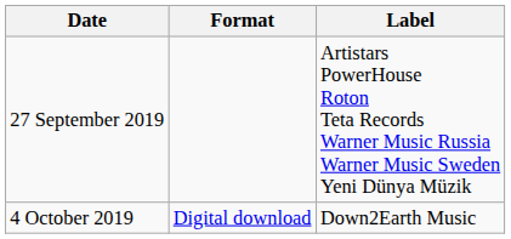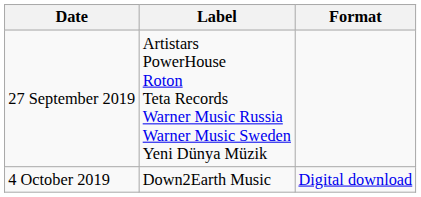 <table class="wikitable plainrowheaders">
 <tr>
 <th scope="col">Date</th>
+<th scope="col">Label</th>
 <th scope="col">Format</th>
-<th scope="col">Label</th>
 </tr>
 <tr>
 <td>27 September 2019</td>
+<td>Artistars<br>PowerHouse<br><a href='#'>Roton</a><br>Teta Records<br><a href='#'>Warner Music Russia</a><br><a href='#'>Warner Music Sweden</a><br>Yeni Dünya Müzik</td>
 <td></td>
-<td>Artistars<br>PowerHouse<br><a href='#'>Roton</a><br>Teta Records<br><a href='#'>Warner Music Russia</a><br><a href='#'>Warner Music Sweden</a><br>Yeni Dünya Müzik</td>
 </tr>
 <tr>
 <td>4 October 2019</td>
+<td>Down2Earth Music</td>
 <td><a href='#'>Digital download</a></td>
-<td>Down2Earth Music</td>
 </tr>
 </table>
